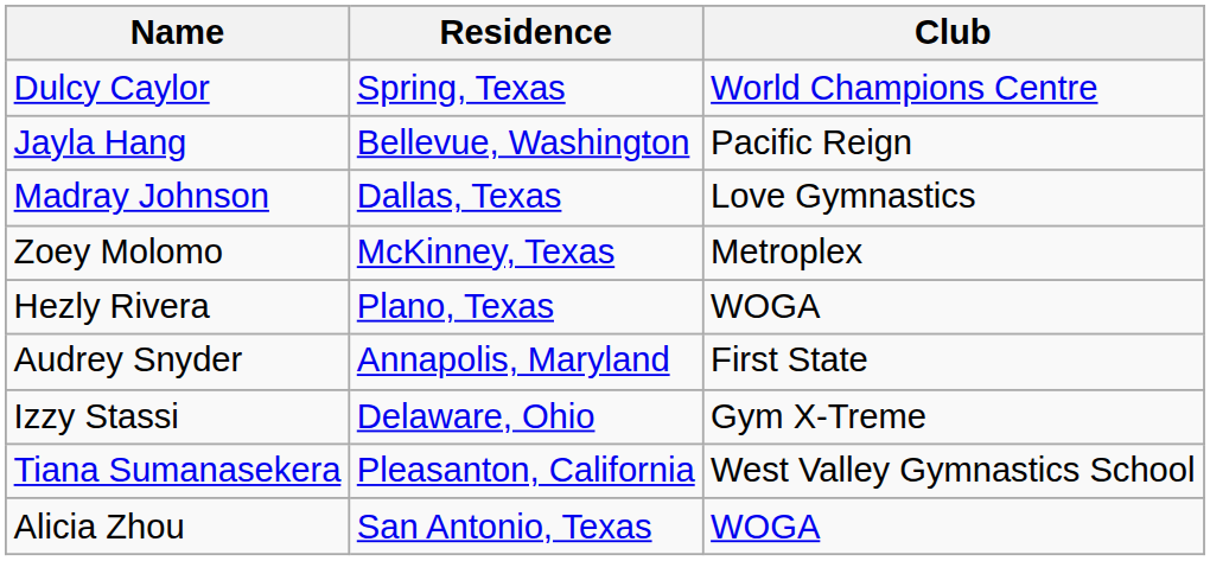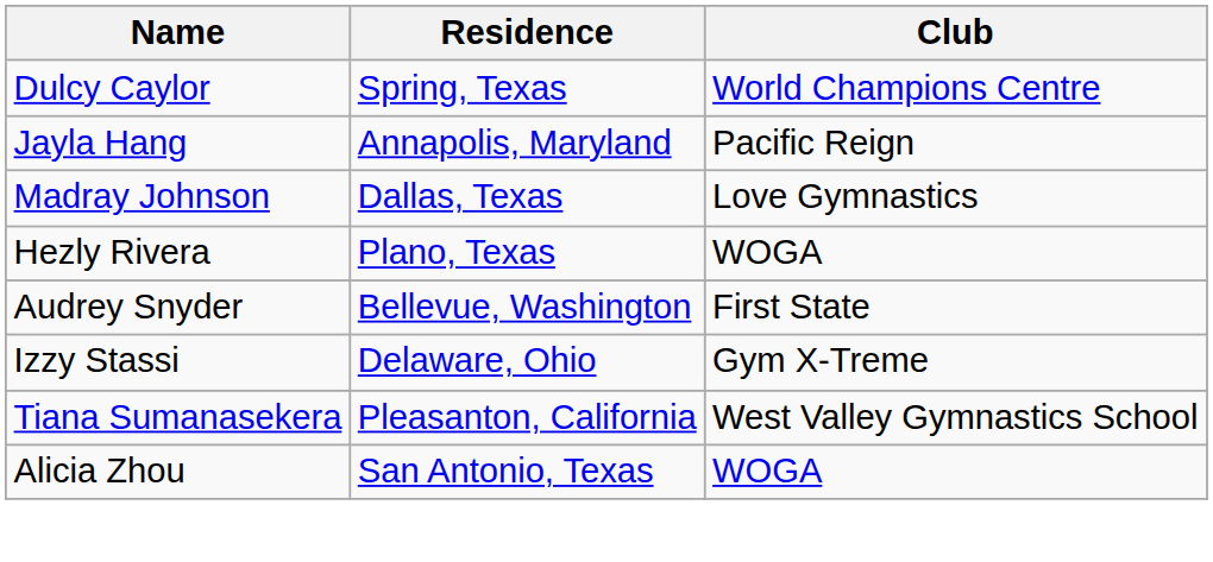 <table class="wikitable sortable">
 <tr>
 <th>Name</th>
 <th>Residence</th>
 <th>Club</th>
 </tr>
 <tr>
 <td><a href='#'>Dulcy Caylor</a></td>
 <td><a href='#'>Spring, Texas</a></td>
 <td><a href='#'>World Champions Centre</a></td>
 </tr>
 <tr>
 <td><a href='#'>Jayla Hang</a></td>
-<td><a href='#'>Bellevue, Washington</a></td>
+<td><a href='#'>Annapolis, Maryland</a></td>
 <td>Pacific Reign</td>
 </tr>
 <tr>
 <td><a href='#'>Madray Johnson</a></td>
 <td><a href='#'>Dallas, Texas</a></td>
 <td>Love Gymnastics</td>
 </tr>
 <tr>
-<td>Zoey Molomo</td>
-<td><a href='#'>McKinney, Texas</a></td>
-<td>Metroplex</td>
-</tr>
-<tr>
 <td>Hezly Rivera</td>
 <td><a href='#'>Plano, Texas</a></td>
 <td>WOGA</td>
 </tr>
 <tr>
 <td>Audrey Snyder</td>
-<td><a href='#'>Annapolis, Maryland</a></td>
+<td><a href='#'>Bellevue, Washington</a></td>
 <td>First State</td>
 </tr>
 <tr>
 <td>Izzy Stassi</td>
 <td><a href='#'>Delaware, Ohio</a></td>
 <td>Gym X-Treme</td>
 </tr>
 <tr>
 <td><a href='#'>Tiana Sumanasekera</a></td>
 <td><a href='#'>Pleasanton, California</a></td>
 <td>West Valley Gymnastics School</td>
 </tr>
 <tr>
 <td>Alicia Zhou</td>
 <td><a href='#'>San Antonio, Texas</a></td>
 <td><a href='#'>WOGA</a></td>
 </tr>
 </table>
